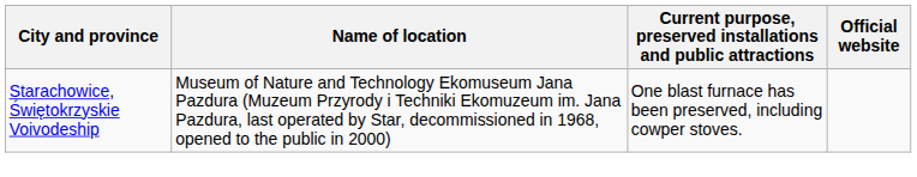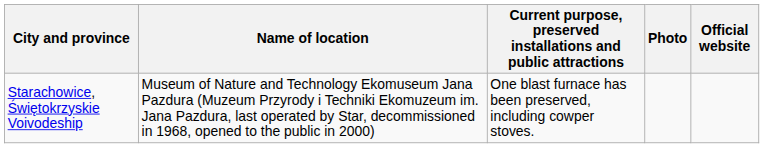 <table class="wikitable">
 <tr>
 <th>City and province</th>
 <th>Name of location</th>
 <th>Current purpose, preserved installations and public attractions</th>
+<th>Photo</th>
 <th>Official website</th>
 </tr>
 <tr>
 <td><a href='#'>Starachowice</a>, <a href='#'>Świętokrzyskie Voivodeship</a></td>
 <td>Museum of Nature and Technology Ekomuseum Jana Pazdura (Muzeum Przyrody i Techniki Ekomuzeum im. Jana Pazdura, last operated by Star, decommissioned in 1968, opened to the public in 2000)</td>
 <td>One blast furnace has been preserved, including cowper stoves.</td>
 <td></td>
+<td></td>
 </tr>
 </table>
